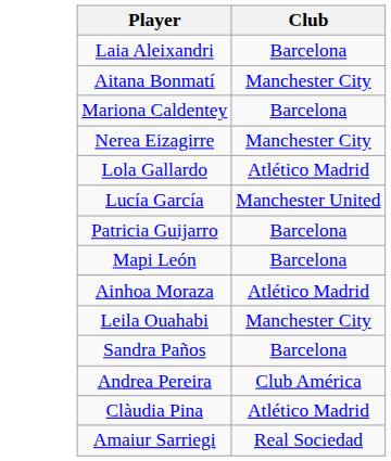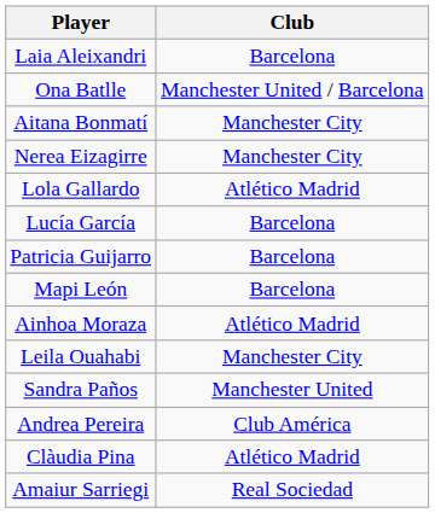 <table class="wikitable" style="text-align:center;float:right;margin-left:1rem;">
 <tr>
 <th scope="col">Player</th>
 <th scope="col">Club</th>
 </tr>
 <tr>
 <td><a href='#'>Laia Aleixandri</a></td>
 <td><a href='#'>Barcelona</a></td>
 </tr>
 <tr>
+<td><a href='#'>Ona Batlle</a></td>
+<td> <a href='#'>Manchester United</a> / <a href='#'>Barcelona</a></td>
+</tr>
+<tr>
 <td><a href='#'>Aitana Bonmatí</a></td>
 <td> <a href='#'>Manchester City</a></td>
-</tr>
-<tr>
-<td><a href='#'>Mariona Caldentey</a></td>
-<td><a href='#'>Barcelona</a></td>
 </tr>
 <tr>
 <td><a href='#'>Nerea Eizagirre</a></td>
 <td> <a href='#'>Manchester City</a></td>
 </tr>
 <tr>
 <td><a href='#'>Lola Gallardo</a></td>
 <td><a href='#'>Atlético Madrid</a></td>
 </tr>
 <tr>
 <td><a href='#'>Lucía García</a></td>
-<td> <a href='#'>Manchester United</a></td>
+<td><a href='#'>Barcelona</a></td>
 </tr>
 <tr>
 <td><a href='#'>Patricia Guijarro</a></td>
 <td><a href='#'>Barcelona</a></td>
 </tr>
 <tr>
 <td><a href='#'>Mapi León</a></td>
 <td><a href='#'>Barcelona</a></td>
 </tr>
 <tr>
 <td><a href='#'>Ainhoa Moraza</a></td>
 <td><a href='#'>Atlético Madrid</a></td>
 </tr>
 <tr>
 <td><a href='#'>Leila Ouahabi</a></td>
 <td> <a href='#'>Manchester City</a></td>
 </tr>
 <tr>
 <td><a href='#'>Sandra Paños</a></td>
-<td><a href='#'>Barcelona</a></td>
+<td> <a href='#'>Manchester United</a></td>
 </tr>
 <tr>
 <td><a href='#'>Andrea Pereira</a></td>
 <td> <a href='#'>Club América</a></td>
 </tr>
 <tr>
 <td><a href='#'>Clàudia Pina</a></td>
 <td><a href='#'>Atlético Madrid</a></td>
 </tr>
 <tr>
 <td><a href='#'>Amaiur Sarriegi</a></td>
 <td><a href='#'>Real Sociedad</a></td>
 </tr>
 </table>
